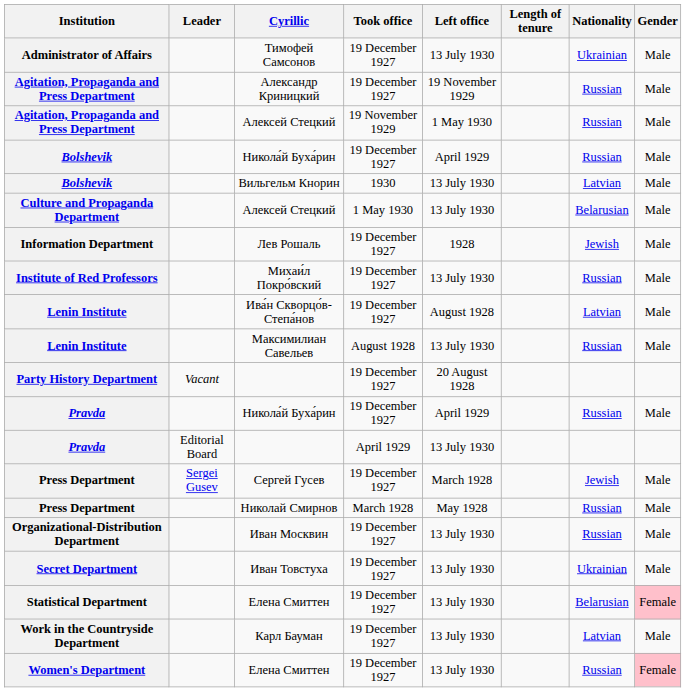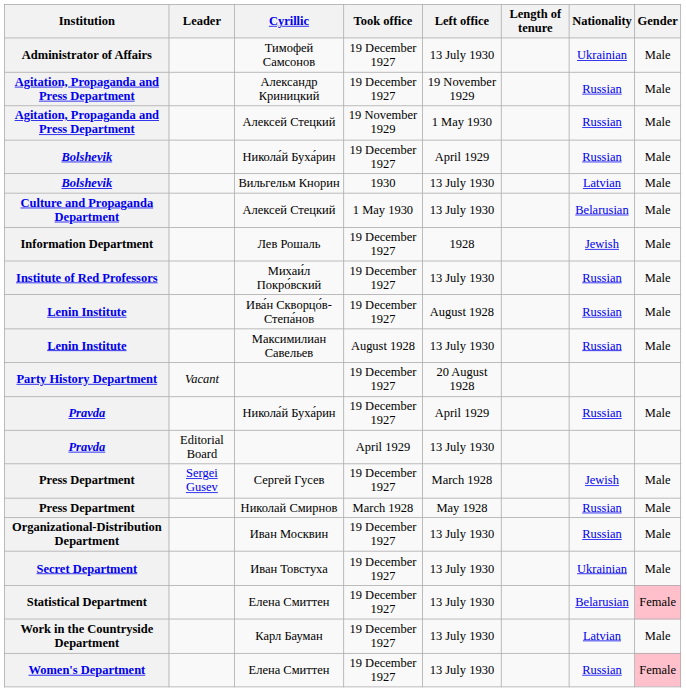 <table class="wikitable sortable plainrowheaders" style=text-align:center>
 <tr>
 <th scope="col">Institution</th>
 <th scope="col">Leader</th>
 <th scope="col" class="unsortable"><a href='#'>Cyrillic</a></th>
 <th scope="col">Took office</th>
 <th scope="col">Left office</th>
 <th scope="col">Length of tenure</th>
 <th scope="col">Nationality</th>
 <th scope="col">Gender</th>
 </tr>
 <tr>
 <th scope="row">Administrator of Affairs</th>
 <td></td>
 <td>Тимофей Самсонов</td>
 <td>19 December 1927</td>
 <td>13 July 1930</td>
 <td></td>
 <td><a href='#'>Ukrainian</a></td>
 <td>Male</td>
 </tr>
 <tr>
 <th scope="row"><a href='#'>Agitation, Propaganda and Press Department</a></th>
 <td></td>
 <td>Александр Криницкий</td>
 <td>19 December 1927</td>
 <td>19 November 1929</td>
 <td></td>
 <td><a href='#'>Russian</a></td>
 <td>Male</td>
 </tr>
 <tr>
 <th scope="row"><a href='#'>Agitation, Propaganda and Press Department</a></th>
 <td></td>
 <td>Алексей Стецкий</td>
 <td>19 November 1929</td>
 <td>1 May 1930</td>
 <td></td>
 <td><a href='#'>Russian</a></td>
 <td>Male</td>
 </tr>
 <tr>
 <th scope="row"><em><a href='#'>Bolshevik</a></em></th>
 <td></td>
 <td>Никола́й Буха́рин</td>
 <td>19 December 1927</td>
 <td>April 1929</td>
 <td></td>
 <td><a href='#'>Russian</a></td>
 <td>Male</td>
 </tr>
 <tr>
 <th scope="row"><em><a href='#'>Bolshevik</a></em></th>
 <td></td>
 <td>Вильгельм Кнорин</td>
 <td>1930</td>
 <td>13 July 1930</td>
 <td></td>
 <td><a href='#'>Latvian</a></td>
 <td>Male</td>
 </tr>
 <tr>
 <th scope="row"><a href='#'>Culture and Propaganda Department</a></th>
 <td></td>
 <td>Алексей Стецкий</td>
 <td>1 May 1930</td>
 <td>13 July 1930</td>
 <td></td>
 <td><a href='#'>Belarusian</a></td>
 <td>Male</td>
 </tr>
 <tr>
 <th scope="row">Information Department</th>
 <td></td>
 <td>Лев Рошаль</td>
 <td>19 December 1927</td>
 <td>1928</td>
 <td></td>
 <td><a href='#'>Jewish</a></td>
 <td>Male</td>
 </tr>
 <tr>
 <th scope="row"><a href='#'>Institute of Red Professors</a></th>
 <td></td>
 <td>Михаи́л Покро́вский</td>
 <td>19 December 1927</td>
 <td>13 July 1930</td>
 <td></td>
 <td><a href='#'>Russian</a></td>
 <td>Male</td>
 </tr>
 <tr>
 <th scope="row"><a href='#'>Lenin Institute</a></th>
 <td></td>
 <td>Ива́н Скворцо́в-Степа́нов</td>
 <td>19 December 1927</td>
 <td>August 1928</td>
 <td></td>
-<td><a href='#'>Latvian</a></td>
+<td><a href='#'>Russian</a></td>
 <td>Male</td>
 </tr>
 <tr>
 <th scope="row"><a href='#'>Lenin Institute</a></th>
 <td></td>
 <td>Максимилиан Савельев</td>
 <td>August 1928</td>
 <td>13 July 1930</td>
 <td></td>
 <td><a href='#'>Russian</a></td>
 <td>Male</td>
 </tr>
 <tr>
 <th scope="row"><a href='#'>Party History Department</a></th>
 <td><em>Vacant</em></td>
 <td></td>
 <td>19 December 1927</td>
 <td>20 August 1928</td>
 <td></td>
 <td></td>
 <td></td>
 </tr>
 <tr>
 <th scope="row"><em><a href='#'>Pravda</a></em></th>
 <td></td>
 <td>Никола́й Буха́рин</td>
 <td>19 December 1927</td>
 <td>April 1929</td>
 <td></td>
 <td><a href='#'>Russian</a></td>
 <td>Male</td>
 </tr>
 <tr>
 <th scope="row"><em><a href='#'>Pravda</a></em></th>
 <td>Editorial Board</td>
 <td></td>
 <td>April 1929</td>
 <td>13 July 1930</td>
 <td></td>
 <td></td>
 <td></td>
 </tr>
 <tr>
 <th scope="row">Press Department</th>
 <td><a href='#'>Sergei Gusev</a></td>
 <td>Сергей Гусев</td>
 <td>19 December 1927</td>
 <td>March 1928</td>
 <td></td>
 <td><a href='#'>Jewish</a></td>
 <td>Male</td>
 </tr>
 <tr>
 <th scope="row">Press Department</th>
 <td></td>
 <td>Николай Смирнов</td>
 <td>March 1928</td>
 <td>May 1928</td>
 <td></td>
 <td><a href='#'>Russian</a></td>
 <td>Male</td>
 </tr>
 <tr>
 <th scope="row">Organizational-Distribution Department</th>
 <td></td>
 <td>Иван Москвин</td>
 <td>19 December 1927</td>
 <td>13 July 1930</td>
 <td></td>
 <td><a href='#'>Russian</a></td>
 <td>Male</td>
 </tr>
 <tr>
 <th scope="row"><a href='#'>Secret Department</a></th>
 <td></td>
 <td>Иван Товстуха</td>
 <td>19 December 1927</td>
 <td>13 July 1930</td>
 <td></td>
 <td><a href='#'>Ukrainian</a></td>
 <td>Male</td>
 </tr>
 <tr>
 <th scope="row">Statistical Department</th>
 <td></td>
 <td>Елена Смиттен</td>
 <td>19 December 1927</td>
 <td>13 July 1930</td>
 <td></td>
 <td><a href='#'>Belarusian</a></td>
 <td style="background: Pink">Female</td>
 </tr>
 <tr>
 <th scope="row">Work in the Countryside Department</th>
 <td></td>
 <td>Карл Бауман</td>
 <td>19 December 1927</td>
 <td>13 July 1930</td>
 <td></td>
 <td><a href='#'>Latvian</a></td>
 <td>Male</td>
 </tr>
 <tr>
 <th scope="row"><a href='#'>Women's Department</a></th>
 <td></td>
 <td>Елена Смиттен</td>
 <td>19 December 1927</td>
 <td>13 July 1930</td>
 <td></td>
 <td><a href='#'>Russian</a></td>
 <td style="background: Pink">Female</td>
 </tr>
 </table>
